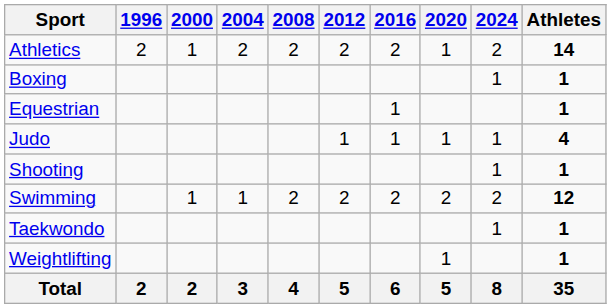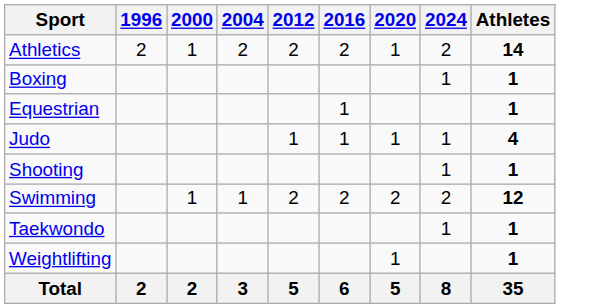 <table class="wikitable" style="text-align:center; font-size:90%;">
 <tr>
 <th>Sport</th>
 <th><a href='#'>1996</a></th>
 <th><a href='#'>2000</a></th>
 <th><a href='#'>2004</a></th>
-<th><a href='#'>2008</a></th>
 <th><a href='#'>2012</a></th>
 <th><a href='#'>2016</a></th>
 <th><a href='#'>2020</a></th>
 <th><a href='#'>2024</a></th>
 <th>Athletes</th>
 </tr>
 <tr>
 <td align=left><a href='#'>Athletics</a></td>
 <td>2</td>
 <td>1</td>
-<td>2</td>
 <td>2</td>
 <td>2</td>
 <td>2</td>
 <td>1</td>
 <td>2</td>
 <td><strong>14</strong></td>
 </tr>
 <tr>
 <td align=left><a href='#'>Boxing</a></td>
 <td></td>
 <td></td>
 <td></td>
 <td></td>
 <td></td>
 <td></td>
-<td></td>
 <td>1</td>
 <td><strong>1</strong></td>
 </tr>
 <tr>
 <td align=left><a href='#'>Equestrian</a></td>
-<td></td>
 <td></td>
 <td></td>
 <td></td>
 <td></td>
 <td>1</td>
 <td></td>
 <td></td>
 <td><strong>1</strong></td>
 </tr>
 <tr>
 <td align=left><a href='#'>Judo</a></td>
 <td></td>
 <td></td>
 <td></td>
-<td></td>
 <td>1</td>
 <td>1</td>
 <td>1</td>
 <td>1</td>
 <td><strong>4</strong></td>
 </tr>
 <tr>
 <td align=left><a href='#'>Shooting</a></td>
-<td></td>
 <td></td>
 <td></td>
 <td></td>
 <td></td>
 <td></td>
 <td></td>
 <td>1</td>
 <td><strong>1</strong></td>
 </tr>
 <tr>
 <td align=left><a href='#'>Swimming</a></td>
 <td></td>
 <td>1</td>
 <td>1</td>
 <td>2</td>
 <td>2</td>
 <td>2</td>
 <td>2</td>
-<td>2</td>
 <td><strong>12</strong></td>
 </tr>
 <tr>
 <td align=left><a href='#'>Taekwondo</a></td>
-<td></td>
 <td></td>
 <td></td>
 <td></td>
 <td></td>
 <td></td>
 <td></td>
 <td>1</td>
 <td><strong>1</strong></td>
 </tr>
 <tr>
 <td align=left><a href='#'>Weightlifting</a></td>
 <td></td>
 <td></td>
 <td></td>
 <td></td>
 <td></td>
-<td></td>
 <td>1</td>
 <td></td>
 <td><strong>1</strong></td>
 </tr>
 <tr>
 <th align=left>Total</th>
 <th>2</th>
 <th>2</th>
 <th>3</th>
-<th>4</th>
 <th>5</th>
 <th>6</th>
 <th>5</th>
 <th>8</th>
 <th>35</th>
 </tr>
 </table>
